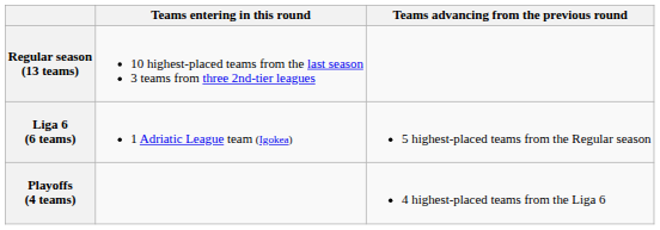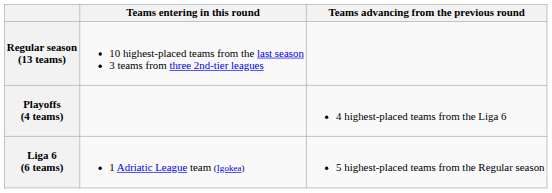 <table class="wikitable">
 <tr>
 <th></th>
 <th>Teams entering in this round</th>
 <th>Teams advancing from the previous round</th>
 </tr>
 <tr>
 <th>Regular season<br>(13 teams)</th>
 <td><br><ul><li>10 highest-placed teams from the <a href='#'>last season</a></li><li>3 teams from <a href='#'>three 2nd-tier leagues</a></li></ul></td>
 <td></td>
 </tr>
 <tr>
+<th>Playoffs<br>(4 teams)</th>
+<td></td>
+<td><br><ul><li>4 highest-placed teams from the Liga 6</li></ul></td>
+</tr>
+<tr>
 <th>Liga 6<br>(6 teams)</th>
 <td><br><ul><li>1 <a href='#'>Adriatic League</a> team <small>(<a href='#'>Igokea</a>)</small></li></ul></td>
 <td><br><ul><li>5 highest-placed teams from the Regular season</li></ul></td>
 </tr>
-<tr>
-<th>Playoffs<br>(4 teams)</th>
-<td></td>
-<td><br><ul><li>4 highest-placed teams from the Liga 6</li></ul></td>
-</tr>
 </table>
